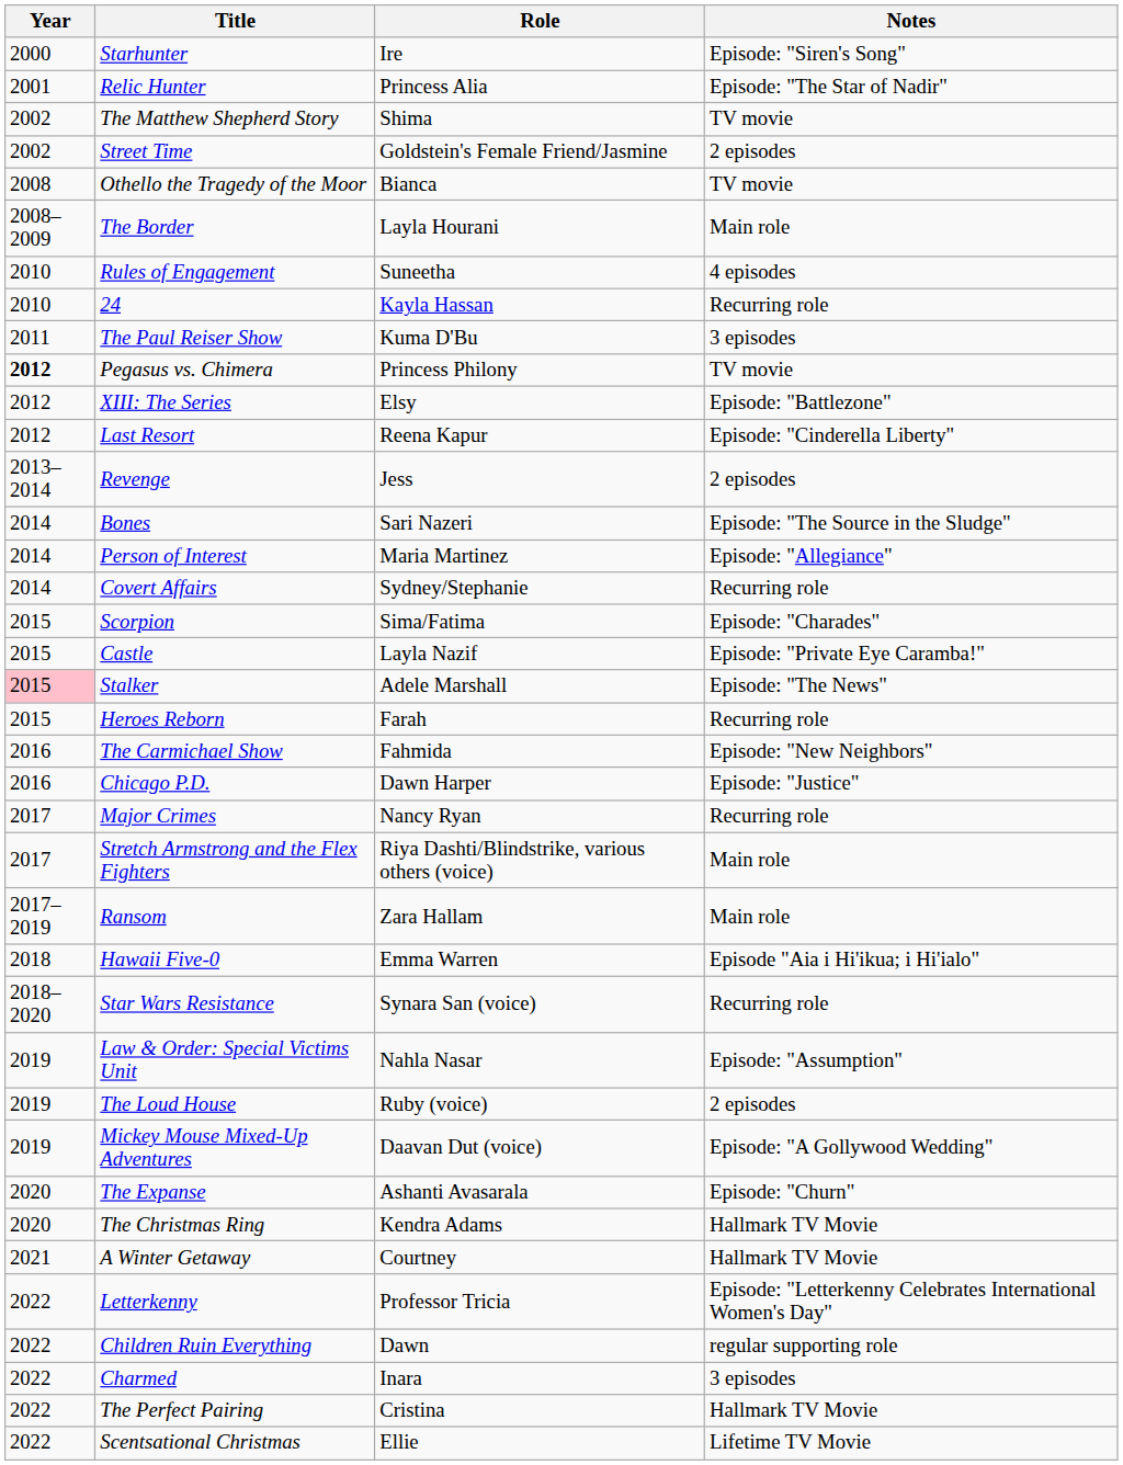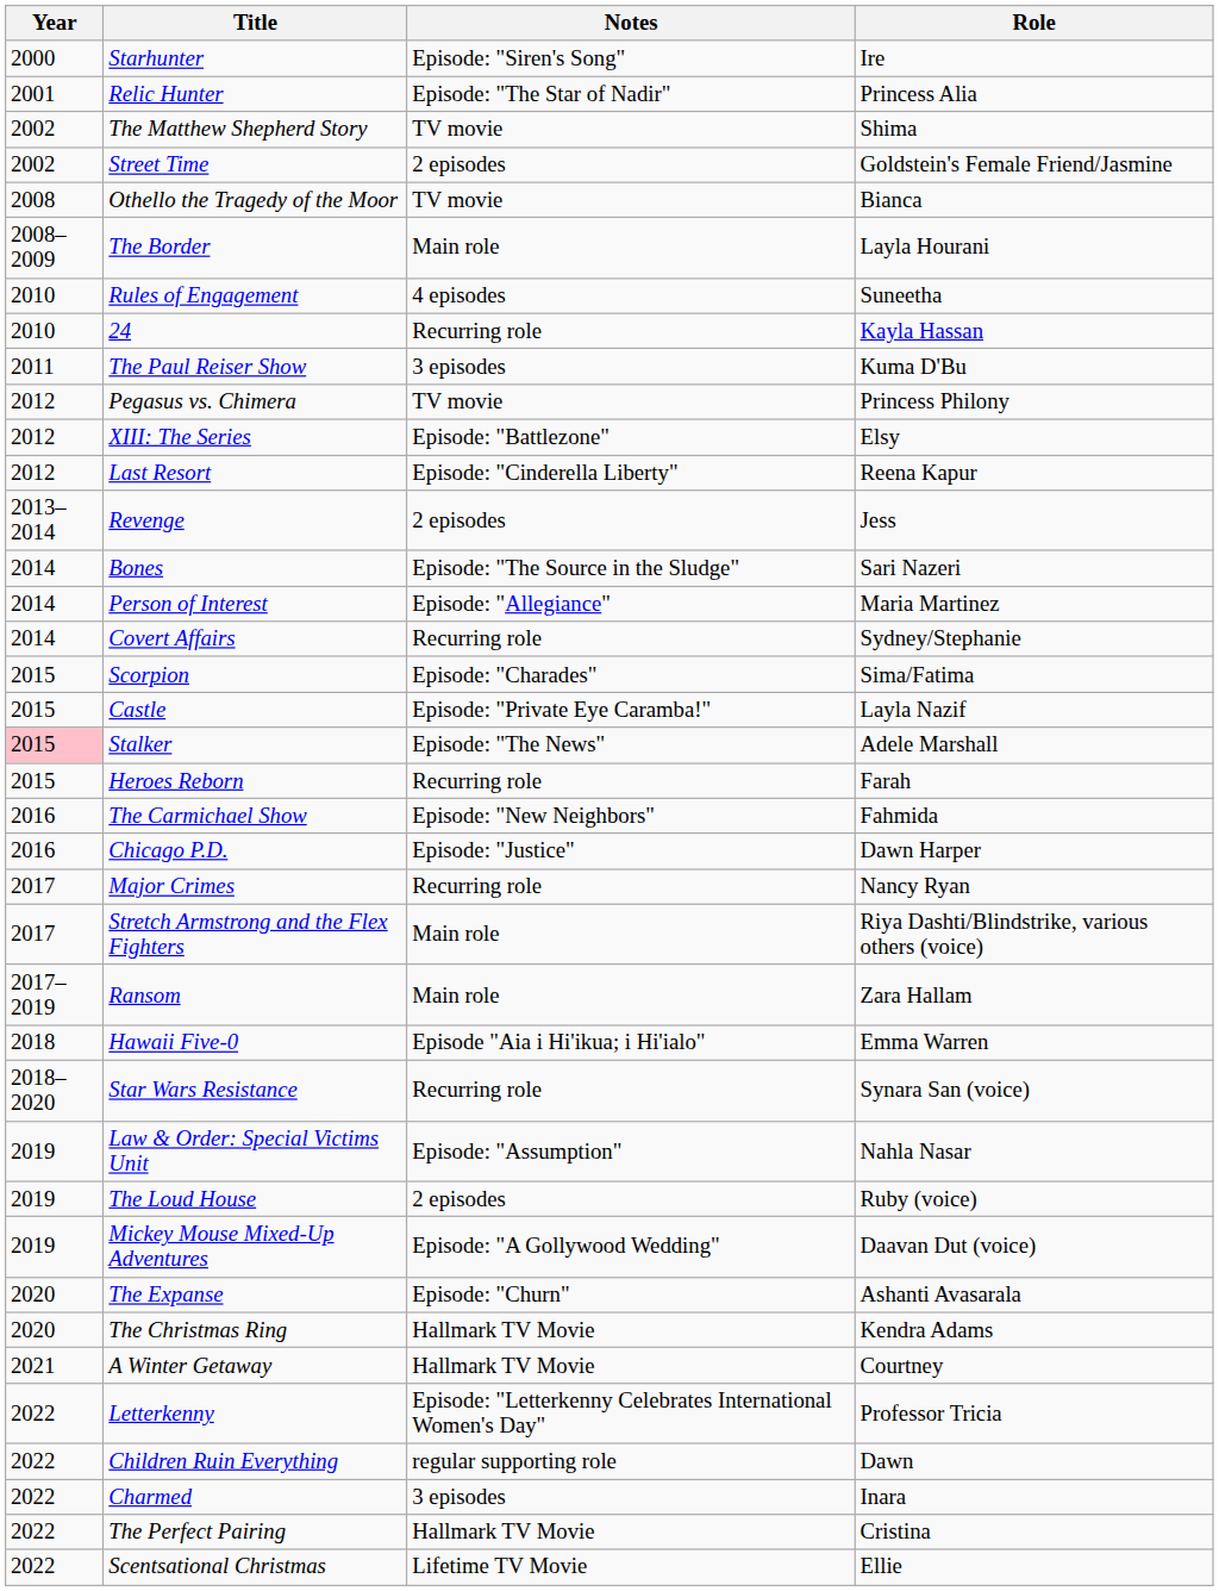 <table class="wikitable sortable">
 <tr>
 <th>Year</th>
 <th>Title</th>
+<th class="unsortable">Notes</th>
 <th>Role</th>
-<th class="unsortable">Notes</th>
 </tr>
 <tr>
 <td>2000</td>
 <td><em><a href='#'>Starhunter</a></em></td>
+<td>Episode: "Siren's Song"</td>
 <td>Ire</td>
-<td>Episode: "Siren's Song"</td>
 </tr>
 <tr>
 <td>2001</td>
 <td><em><a href='#'>Relic Hunter</a></em></td>
+<td>Episode: "The Star of Nadir"</td>
 <td>Princess Alia</td>
-<td>Episode: "The Star of Nadir"</td>
 </tr>
 <tr>
 <td>2002</td>
 <td data-sort-value="Matthew Shepherd Story, The"><em>The Matthew Shepherd Story</em></td>
+<td>TV movie</td>
 <td>Shima</td>
-<td>TV movie</td>
 </tr>
 <tr>
 <td>2002</td>
 <td><em><a href='#'>Street Time</a></em></td>
+<td>2 episodes</td>
 <td>Goldstein's Female Friend/Jasmine</td>
-<td>2 episodes</td>
 </tr>
 <tr>
 <td>2008</td>
 <td><em>Othello the Tragedy of the Moor</em></td>
+<td>TV movie</td>
 <td>Bianca</td>
-<td>TV movie</td>
 </tr>
 <tr>
 <td>2008–2009</td>
 <td data-sort-value="Border, The"><em><a href='#'>The Border</a></em></td>
+<td>Main role</td>
 <td>Layla Hourani</td>
-<td>Main role</td>
 </tr>
 <tr>
 <td>2010</td>
 <td><em><a href='#'>Rules of Engagement</a></em></td>
+<td>4 episodes</td>
 <td>Suneetha</td>
-<td>4 episodes</td>
 </tr>
 <tr>
 <td>2010</td>
 <td><em><a href='#'>24</a></em></td>
+<td>Recurring role</td>
 <td><a href='#'>Kayla Hassan</a></td>
-<td>Recurring role</td>
 </tr>
 <tr>
 <td>2011</td>
 <td data-sort-value="Paul Reiser Show, The"><em><a href='#'>The Paul Reiser Show</a></em></td>
+<td>3 episodes</td>
 <td>Kuma D'Bu</td>
-<td>3 episodes</td>
 </tr>
 <tr>
-<td><strong>2012</strong></td>
+<td>2012</td>
 <td><em>Pegasus vs. Chimera</em></td>
+<td>TV movie</td>
 <td>Princess Philony</td>
-<td>TV movie</td>
 </tr>
 <tr>
 <td>2012</td>
 <td><em><a href='#'>XIII: The Series</a></em></td>
+<td>Episode: "Battlezone"</td>
 <td>Elsy</td>
-<td>Episode: "Battlezone"</td>
 </tr>
 <tr>
 <td>2012</td>
 <td><em><a href='#'>Last Resort</a></em></td>
+<td>Episode: "Cinderella Liberty"</td>
 <td>Reena Kapur</td>
-<td>Episode: "Cinderella Liberty"</td>
 </tr>
 <tr>
 <td>2013–2014</td>
 <td><em><a href='#'>Revenge</a></em></td>
+<td>2 episodes</td>
 <td>Jess</td>
-<td>2 episodes</td>
 </tr>
 <tr>
 <td>2014</td>
 <td><em><a href='#'>Bones</a></em></td>
+<td>Episode: "The Source in the Sludge"</td>
 <td>Sari Nazeri</td>
-<td>Episode: "The Source in the Sludge"</td>
 </tr>
 <tr>
 <td>2014</td>
 <td><em><a href='#'>Person of Interest</a></em></td>
+<td>Episode: "<a href='#'>Allegiance</a>"</td>
 <td>Maria Martinez</td>
-<td>Episode: "<a href='#'>Allegiance</a>"</td>
 </tr>
 <tr>
 <td>2014</td>
 <td><em><a href='#'>Covert Affairs</a></em></td>
+<td>Recurring role</td>
 <td>Sydney/Stephanie</td>
-<td>Recurring role</td>
 </tr>
 <tr>
 <td>2015</td>
 <td><em><a href='#'>Scorpion</a></em></td>
+<td>Episode: "Charades"</td>
 <td>Sima/Fatima</td>
-<td>Episode: "Charades"</td>
 </tr>
 <tr>
 <td>2015</td>
 <td><em><a href='#'>Castle</a></em></td>
+<td>Episode: "Private Eye Caramba!"</td>
 <td>Layla Nazif</td>
-<td>Episode: "Private Eye Caramba!"</td>
 </tr>
 <tr>
 <td style="background: pink;">2015</td>
 <td><em><a href='#'>Stalker</a></em></td>
+<td>Episode: "The News"</td>
 <td>Adele Marshall</td>
-<td>Episode: "The News"</td>
 </tr>
 <tr>
 <td>2015</td>
 <td><em><a href='#'>Heroes Reborn</a></em></td>
+<td>Recurring role</td>
 <td>Farah</td>
-<td>Recurring role</td>
 </tr>
 <tr>
 <td>2016</td>
 <td data-sort-value="Carmichael Show, The"><em><a href='#'>The Carmichael Show</a></em></td>
+<td>Episode: "New Neighbors"</td>
 <td>Fahmida</td>
-<td>Episode: "New Neighbors"</td>
 </tr>
 <tr>
 <td>2016</td>
 <td><em><a href='#'>Chicago P.D.</a></em></td>
+<td>Episode: "Justice"</td>
 <td>Dawn Harper</td>
-<td>Episode: "Justice"</td>
 </tr>
 <tr>
 <td>2017</td>
 <td><em><a href='#'>Major Crimes</a></em></td>
+<td>Recurring role</td>
 <td>Nancy Ryan</td>
-<td>Recurring role</td>
 </tr>
 <tr>
 <td>2017</td>
 <td><em><a href='#'>Stretch Armstrong and the Flex Fighters</a></em></td>
+<td>Main role</td>
 <td>Riya Dashti/Blindstrike, various others (voice)</td>
-<td>Main role</td>
 </tr>
 <tr>
 <td>2017–2019</td>
 <td><em><a href='#'>Ransom</a></em></td>
+<td>Main role</td>
 <td>Zara Hallam</td>
-<td>Main role</td>
 </tr>
 <tr>
 <td>2018</td>
 <td><em><a href='#'>Hawaii Five-0</a></em></td>
+<td>Episode "Aia i Hi'ikua; i Hi'ialo"</td>
 <td>Emma Warren</td>
-<td>Episode "Aia i Hi'ikua; i Hi'ialo"</td>
 </tr>
 <tr>
 <td>2018–2020</td>
 <td><em><a href='#'>Star Wars Resistance</a></em></td>
+<td>Recurring role</td>
 <td>Synara San (voice)</td>
-<td>Recurring role</td>
 </tr>
 <tr>
 <td>2019</td>
 <td><em><a href='#'>Law & Order: Special Victims Unit</a></em></td>
+<td>Episode: "Assumption"</td>
 <td>Nahla Nasar</td>
-<td>Episode: "Assumption"</td>
 </tr>
 <tr>
 <td>2019</td>
 <td data-sort-value="Loud House, The"><em><a href='#'>The Loud House</a></em></td>
+<td>2 episodes</td>
 <td>Ruby (voice)</td>
-<td>2 episodes</td>
 </tr>
 <tr>
 <td>2019</td>
 <td><em><a href='#'>Mickey Mouse Mixed-Up Adventures</a></em></td>
+<td>Episode: "A Gollywood Wedding"</td>
 <td>Daavan Dut (voice)</td>
-<td>Episode: "A Gollywood Wedding"</td>
 </tr>
 <tr>
 <td>2020</td>
 <td data-sort-value="Expanse, The"><em><a href='#'>The Expanse</a></em></td>
+<td>Episode: "Churn"</td>
 <td>Ashanti Avasarala</td>
-<td>Episode: "Churn"</td>
 </tr>
 <tr>
 <td>2020</td>
 <td data-sort-value="Christmas Ring, The"><em>The Christmas Ring</em></td>
+<td>Hallmark TV Movie</td>
 <td>Kendra Adams</td>
-<td>Hallmark TV Movie</td>
 </tr>
 <tr>
 <td>2021</td>
 <td data-sort-value="Winter Getaway, A"><em>A Winter Getaway</em></td>
+<td>Hallmark TV Movie</td>
 <td>Courtney</td>
-<td>Hallmark TV Movie</td>
 </tr>
 <tr>
 <td>2022</td>
 <td><em><a href='#'>Letterkenny</a></em></td>
+<td>Episode: "Letterkenny Celebrates International Women's Day"</td>
 <td>Professor Tricia</td>
-<td>Episode: "Letterkenny Celebrates International Women's Day"</td>
 </tr>
 <tr>
 <td>2022</td>
 <td><em><a href='#'>Children Ruin Everything</a></em></td>
+<td>regular supporting role</td>
 <td>Dawn</td>
-<td>regular supporting role</td>
 </tr>
 <tr>
 <td>2022</td>
 <td><em><a href='#'>Charmed</a></em></td>
+<td>3 episodes</td>
 <td>Inara</td>
-<td>3 episodes</td>
 </tr>
 <tr>
 <td>2022</td>
 <td data-sort-value="Perfect Pairing, The"><em>The Perfect Pairing</em></td>
+<td>Hallmark TV Movie</td>
 <td>Cristina</td>
-<td>Hallmark TV Movie</td>
 </tr>
 <tr>
 <td>2022</td>
 <td><em>Scentsational Christmas </em></td>
+<td>Lifetime TV Movie</td>
 <td>Ellie</td>
-<td>Lifetime TV Movie</td>
 </tr>
 </table>
